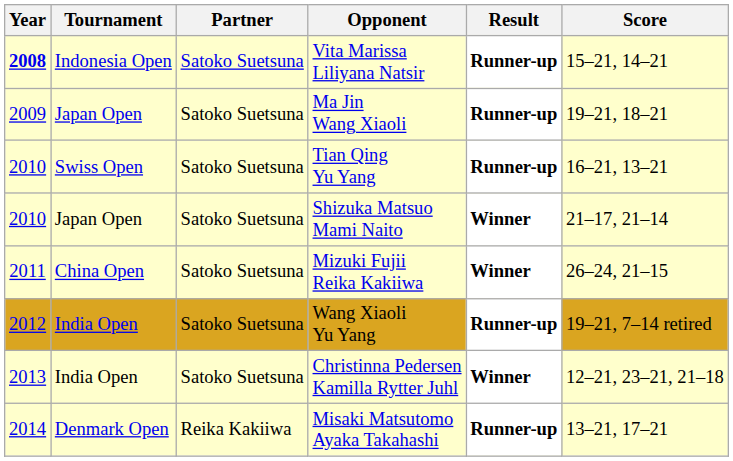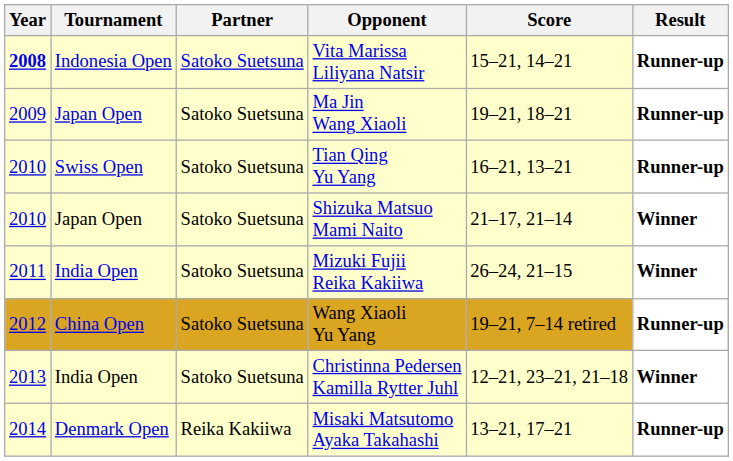 <table class="sortable wikitable" style="font-size: 90%;">
 <tr>
 <th>Year</th>
 <th>Tournament</th>
 <th>Partner</th>
 <th>Opponent</th>
+<th>Score</th>
 <th>Result</th>
-<th>Score</th>
 </tr>
 <tr style="background:#FFFFCC">
 <td align="center"><strong><a href='#'>2008</a></strong></td>
 <td align="left"><a href='#'>Indonesia Open</a></td>
 <td align="left"> <a href='#'>Satoko Suetsuna</a></td>
 <td align="left"> <a href='#'>Vita Marissa</a> <br>  <a href='#'>Liliyana Natsir</a></td>
+<td align="left">15–21, 14–21</td>
 <td style="text-align:left; background:white"> <strong>Runner-up</strong></td>
-<td align="left">15–21, 14–21</td>
 </tr>
 <tr style="background:#FFFFCC">
 <td align="center"><a href='#'>2009</a></td>
 <td align="left"><a href='#'>Japan Open</a></td>
 <td align="left"> Satoko Suetsuna</td>
 <td align="left"> <a href='#'>Ma Jin</a> <br>  <a href='#'>Wang Xiaoli</a></td>
+<td align="left">19–21, 18–21</td>
 <td style="text-align:left; background:white"> <strong>Runner-up</strong></td>
-<td align="left">19–21, 18–21</td>
 </tr>
 <tr style="background:#FFFFCC">
 <td align="center"><a href='#'>2010</a></td>
 <td align="left"><a href='#'>Swiss Open</a></td>
 <td align="left"> Satoko Suetsuna</td>
 <td align="left"> <a href='#'>Tian Qing</a> <br>  <a href='#'>Yu Yang</a></td>
+<td align="left">16–21, 13–21</td>
 <td style="text-align:left; background:white"> <strong>Runner-up</strong></td>
-<td align="left">16–21, 13–21</td>
 </tr>
 <tr style="background:#FFFFCC">
 <td align="center"><a href='#'>2010</a></td>
 <td align="left">Japan Open</td>
 <td align="left"> Satoko Suetsuna</td>
 <td align="left"> <a href='#'>Shizuka Matsuo</a> <br>  <a href='#'>Mami Naito</a></td>
+<td align="left">21–17, 21–14</td>
 <td style="text-align:left; background:white"> <strong>Winner</strong></td>
-<td align="left">21–17, 21–14</td>
 </tr>
 <tr style="background:#FFFFCC">
 <td align="center"><a href='#'>2011</a></td>
-<td align="left"><a href='#'>China Open</a></td>
+<td align="left"><a href='#'>India Open</a></td>
 <td align="left"> Satoko Suetsuna</td>
 <td align="left"> <a href='#'>Mizuki Fujii</a> <br>  <a href='#'>Reika Kakiiwa</a></td>
+<td align="left">26–24, 21–15</td>
 <td style="text-align:left; background:white"> <strong>Winner</strong></td>
-<td align="left">26–24, 21–15</td>
 </tr>
 <tr style="background:#DAA520">
 <td align="center"><a href='#'>2012</a></td>
-<td align="left"><a href='#'>India Open</a></td>
+<td align="left"><a href='#'>China Open</a></td>
 <td align="left"> Satoko Suetsuna</td>
 <td align="left"> Wang Xiaoli <br>  Yu Yang</td>
+<td align="left">19–21, 7–14 retired</td>
 <td style="text-align:left; background:white"> <strong>Runner-up</strong></td>
-<td align="left">19–21, 7–14 retired</td>
 </tr>
 <tr style="background:#FFFFCC">
 <td align="center"><a href='#'>2013</a></td>
 <td align="left">India Open</td>
 <td align="left"> Satoko Suetsuna</td>
 <td align="left"> <a href='#'>Christinna Pedersen</a> <br>  <a href='#'>Kamilla Rytter Juhl</a></td>
+<td align="left">12–21, 23–21, 21–18</td>
 <td style="text-align:left; background:white"> <strong>Winner</strong></td>
-<td align="left">12–21, 23–21, 21–18</td>
 </tr>
 <tr style="background:#FFFFCC">
 <td align="center"><a href='#'>2014</a></td>
 <td align="left"><a href='#'>Denmark Open</a></td>
 <td align="left"> Reika Kakiiwa</td>
 <td align="left"> <a href='#'>Misaki Matsutomo</a> <br>  <a href='#'>Ayaka Takahashi</a></td>
+<td align="left">13–21, 17–21</td>
 <td style="text-align:left; background:white"> <strong>Runner-up</strong></td>
-<td align="left">13–21, 17–21</td>
 </tr>
 </table>
